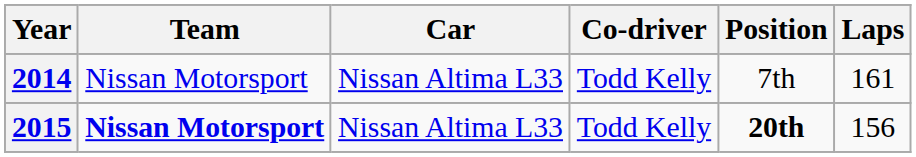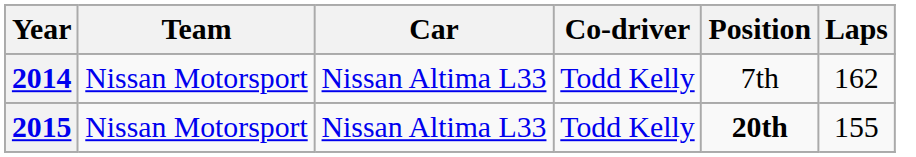 <table class="wikitable" style="font-size: 95%;">
 <tr>
 <th>Year</th>
 <th>Team</th>
 <th>Car</th>
 <th>Co-driver</th>
 <th>Position</th>
 <th>Laps</th>
 </tr>
 <tr>
 <th><a href='#'>2014</a></th>
 <td><a href='#'>Nissan Motorsport</a></td>
 <td><a href='#'>Nissan Altima L33</a></td>
 <td> <a href='#'>Todd Kelly</a></td>
 <td align=center>7th</td>
-<td align=center>161</td>
+<td align=center>162</td>
 </tr>
 <tr>
 <th><a href='#'>2015</a></th>
-<td><strong><a href='#'>Nissan Motorsport</a></strong></td>
+<td><a href='#'>Nissan Motorsport</a></td>
 <td><a href='#'>Nissan Altima L33</a></td>
 <td> <a href='#'>Todd Kelly</a></td>
 <td align=center><strong>20th</strong></td>
-<td align=center>156</td>
+<td align=center>155</td>
 </tr>
 </table>
